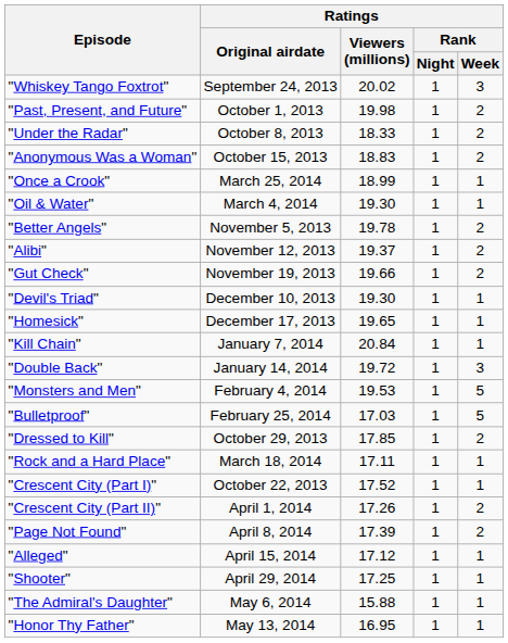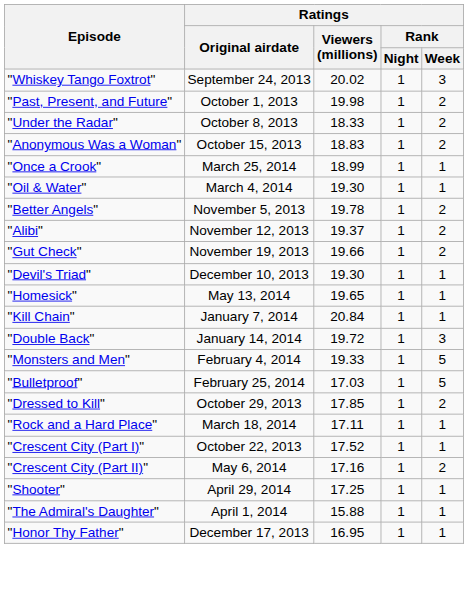 <table class="wikitable plainrowheaders" style="text-align:center;">
 <tr>
 <th scope="col" rowspan="3">Episode</th>
 <th scope="col" colspan="4">Ratings</th>
 </tr>
 <tr>
 <th scope="col" rowspan="2">Original airdate</th>
 <th scope="col" rowspan="2">Viewers<br>(millions)</th>
 <th scope="col" colspan="2">Rank</th>
 </tr>
 <tr>
 <th scope="col">Night</th>
 <th scope="col">Week</th>
 </tr>
 <tr>
 <td scope="row" style="text-align:left;">"<a href='#'>Whiskey Tango Foxtrot</a>"</td>
 <td>September 24, 2013</td>
 <td>20.02</td>
 <td>1</td>
 <td>3</td>
 </tr>
 <tr>
 <td scope="row" style="text-align:left;">"<a href='#'>Past, Present, and Future</a>"</td>
 <td>October 1, 2013</td>
 <td>19.98</td>
 <td>1</td>
 <td>2</td>
 </tr>
 <tr>
 <td scope="row" style="text-align:left;">"<a href='#'>Under the Radar</a>"</td>
 <td>October 8, 2013</td>
 <td>18.33</td>
 <td>1</td>
 <td>2</td>
 </tr>
 <tr>
 <td scope="row" style="text-align:left;">"<a href='#'>Anonymous Was a Woman</a>"</td>
 <td>October 15, 2013</td>
 <td>18.83</td>
 <td>1</td>
 <td>2</td>
 </tr>
 <tr>
 <td scope="row" style="text-align:left;">"<a href='#'>Once a Crook</a>"</td>
 <td>March 25, 2014</td>
 <td>18.99</td>
 <td>1</td>
 <td>1</td>
 </tr>
 <tr>
 <td scope="row" style="text-align:left;">"<a href='#'>Oil & Water</a>"</td>
 <td>March 4, 2014</td>
 <td>19.30</td>
 <td>1</td>
 <td>1</td>
 </tr>
 <tr>
 <td scope="row" style="text-align:left;">"<a href='#'>Better Angels</a>"</td>
 <td>November 5, 2013</td>
 <td>19.78</td>
 <td>1</td>
 <td>2</td>
 </tr>
 <tr>
 <td scope="row" style="text-align:left;">"<a href='#'>Alibi</a>"</td>
 <td>November 12, 2013</td>
 <td>19.37</td>
 <td>1</td>
 <td>2</td>
 </tr>
 <tr>
 <td scope="row" style="text-align:left;">"<a href='#'>Gut Check</a>"</td>
 <td>November 19, 2013</td>
 <td>19.66</td>
 <td>1</td>
 <td>2</td>
 </tr>
 <tr>
 <td scope="row" style="text-align:left;">"<a href='#'>Devil's Triad</a>"</td>
 <td>December 10, 2013</td>
 <td>19.30</td>
 <td>1</td>
 <td>1</td>
 </tr>
 <tr>
 <td scope="row" style="text-align:left;">"<a href='#'>Homesick</a>"</td>
-<td>December 17, 2013</td>
+<td>May 13, 2014</td>
 <td>19.65</td>
 <td>1</td>
 <td>1</td>
 </tr>
 <tr>
 <td scope="row" style="text-align:left;">"<a href='#'>Kill Chain</a>"</td>
 <td>January 7, 2014</td>
 <td>20.84</td>
 <td>1</td>
 <td>1</td>
 </tr>
 <tr>
 <td scope="row" style="text-align:left;">"<a href='#'>Double Back</a>"</td>
 <td>January 14, 2014</td>
 <td>19.72</td>
 <td>1</td>
 <td>3</td>
 </tr>
 <tr>
 <td scope="row" style="text-align:left;">"<a href='#'>Monsters and Men</a>"</td>
 <td>February 4, 2014</td>
-<td>19.53</td>
+<td>19.33</td>
 <td>1</td>
 <td>5</td>
 </tr>
 <tr>
 <td scope="row" style="text-align:left;">"<a href='#'>Bulletproof</a>"</td>
 <td>February 25, 2014</td>
 <td>17.03</td>
 <td>1</td>
 <td>5</td>
 </tr>
 <tr>
 <td scope="row" style="text-align:left;">"<a href='#'>Dressed to Kill</a>"</td>
 <td>October 29, 2013</td>
 <td>17.85</td>
 <td>1</td>
 <td>2</td>
 </tr>
 <tr>
 <td scope="row" style="text-align:left;">"<a href='#'>Rock and a Hard Place</a>"</td>
 <td>March 18, 2014</td>
 <td>17.11</td>
 <td>1</td>
 <td>1</td>
 </tr>
 <tr>
 <td scope="row" style="text-align:left;">"<a href='#'>Crescent City (Part I)</a>"</td>
 <td>October 22, 2013</td>
 <td>17.52</td>
 <td>1</td>
 <td>1</td>
 </tr>
 <tr>
 <td scope="row" style="text-align:left;">"<a href='#'>Crescent City (Part II)</a>"</td>
-<td>April 1, 2014</td>
-<td>17.26</td>
+<td>May 6, 2014</td>
+<td>17.16</td>
 <td>1</td>
 <td>2</td>
-</tr>
-<tr>
-<td scope="row" style="text-align:left;">"<a href='#'>Page Not Found</a>"</td>
-<td>April 8, 2014</td>
-<td>17.39</td>
-<td>1</td>
-<td>2</td>
-</tr>
-<tr>
-<td scope="row" style="text-align:left;">"<a href='#'>Alleged</a>"</td>
-<td>April 15, 2014</td>
-<td>17.12</td>
-<td>1</td>
-<td>1</td>
 </tr>
 <tr>
 <td scope="row" style="text-align:left;">"<a href='#'>Shooter</a>"</td>
 <td>April 29, 2014</td>
 <td>17.25</td>
 <td>1</td>
 <td>1</td>
 </tr>
 <tr>
 <td scope="row" style="text-align:left;">"<a href='#'>The Admiral's Daughter</a>"</td>
-<td>May 6, 2014</td>
+<td>April 1, 2014</td>
 <td>15.88</td>
 <td>1</td>
 <td>1</td>
 </tr>
 <tr>
 <td scope="row" style="text-align:left;">"<a href='#'>Honor Thy Father</a>"</td>
-<td>May 13, 2014</td>
+<td>December 17, 2013</td>
 <td>16.95</td>
 <td>1</td>
 <td>1</td>
 </tr>
 </table>
